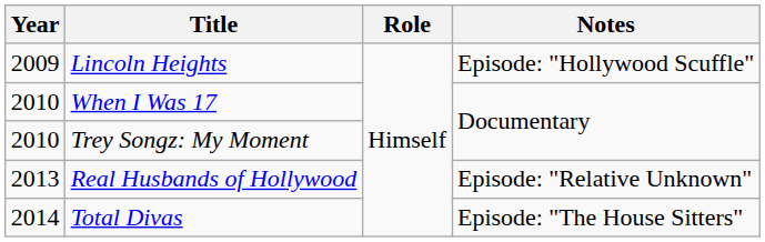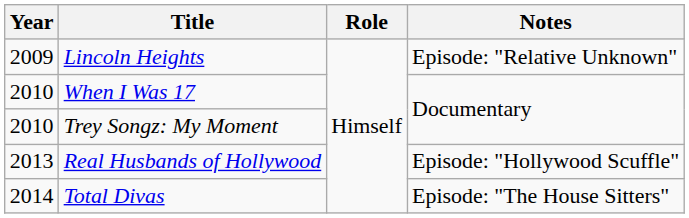 <table class="wikitable sortable">
 <tr>
 <th>Year</th>
 <th>Title</th>
 <th>Role</th>
 <th>Notes</th>
 </tr>
 <tr>
 <td>2009</td>
 <td><em><a href='#'>Lincoln Heights</a></em></td>
 <td rowspan="5">Himself</td>
-<td>Episode: "Hollywood Scuffle"</td>
+<td>Episode: "Relative Unknown"</td>
 </tr>
 <tr>
 <td>2010</td>
 <td><em><a href='#'>When I Was 17</a></em></td>
 <td rowspan="2">Documentary</td>
 </tr>
 <tr>
 <td>2010</td>
 <td><em>Trey Songz: My Moment</em></td>
 </tr>
 <tr>
 <td>2013</td>
 <td><em><a href='#'>Real Husbands of Hollywood</a></em></td>
-<td>Episode: "Relative Unknown"</td>
+<td>Episode: "Hollywood Scuffle"</td>
 </tr>
 <tr>
 <td>2014</td>
 <td><em><a href='#'>Total Divas</a></em></td>
 <td>Episode: "The House Sitters"</td>
 </tr>
 </table>
